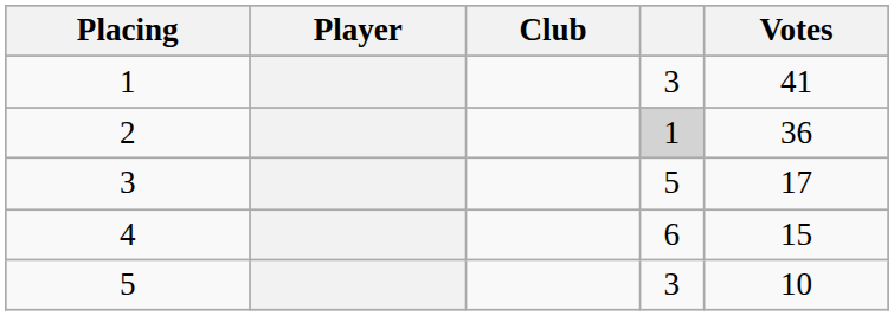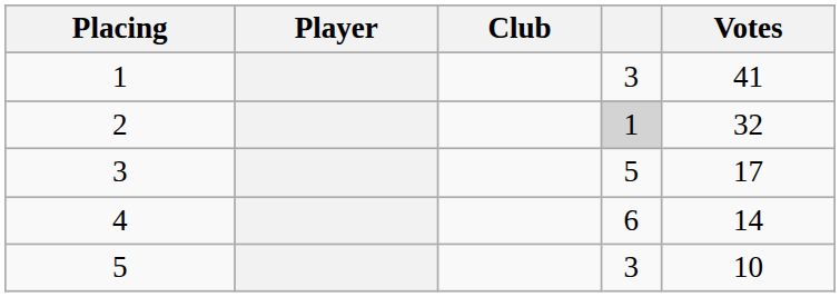 <table class="wikitable plainrowheaders sortable" style="text-align:center; width:35%">
 <tr>
 <th class=unsortable>Placing</th>
 <th>Player</th>
 <th>Club</th>
 <th></th>
 <th>Votes</th>
 </tr>
 <tr>
 <td>1</td>
 <th scope=row></th>
 <td align=left></td>
 <td>3</td>
 <td>41</td>
 </tr>
 <tr>
 <td>2</td>
 <th scope=row></th>
 <td align=left></td>
 <td style="background: lightgrey;">1</td>
-<td>36</td>
+<td>32</td>
 </tr>
 <tr>
 <td>3</td>
 <th scope=row></th>
 <td align=left></td>
 <td>5</td>
 <td>17</td>
 </tr>
 <tr>
 <td>4</td>
 <th scope=row></th>
 <td align=left></td>
 <td>6</td>
-<td>15</td>
+<td>14</td>
 </tr>
 <tr>
 <td>5</td>
 <th scope=row></th>
 <td align=left></td>
 <td>3</td>
 <td>10</td>
 </tr>
 </table>
